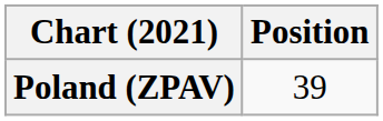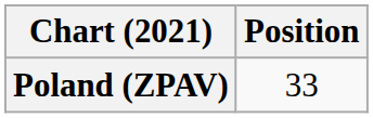 <table class="wikitable sortable plainrowheaders" style="text-align:center">
 <tr>
 <th scope="col">Chart (2021)</th>
 <th scope="col">Position</th>
 </tr>
 <tr>
 <th scope="row">Poland (ZPAV)</th>
-<td>39</td>
+<td>33</td>
 </tr>
 </table>
